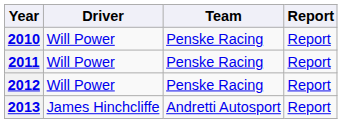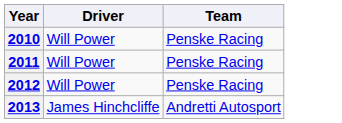 <table class="wikitable" style=" font-size:95%;">
 <tr>
 <th style="background-color:#F0F0F8;">Year</th>
 <th style="background-color:#F0F0F8;">Driver</th>
 <th style="background-color:#F0F0F8;">Team</th>
-<th style="background-color:#F0F0F8;">Report</th>
 </tr>
 <tr>
 <th><a href='#'>2010</a></th>
 <td> <a href='#'>Will Power</a></td>
 <td><a href='#'>Penske Racing</a></td>
-<td><a href='#'>Report</a></td>
 </tr>
 <tr>
 <th><a href='#'>2011</a></th>
 <td> <a href='#'>Will Power</a></td>
 <td><a href='#'>Penske Racing</a></td>
-<td><a href='#'>Report</a></td>
 </tr>
 <tr>
 <th><a href='#'>2012</a></th>
 <td> <a href='#'>Will Power</a></td>
 <td><a href='#'>Penske Racing</a></td>
-<td><a href='#'>Report</a></td>
 </tr>
 <tr>
 <th><a href='#'>2013</a></th>
 <td> <a href='#'>James Hinchcliffe</a></td>
 <td><a href='#'>Andretti Autosport</a></td>
-<td><a href='#'>Report</a></td>
 </tr>
 </table>
